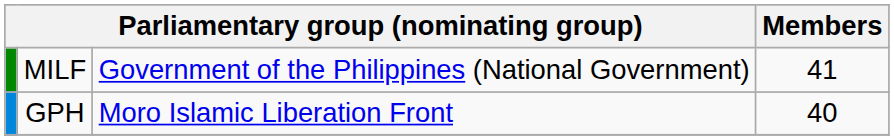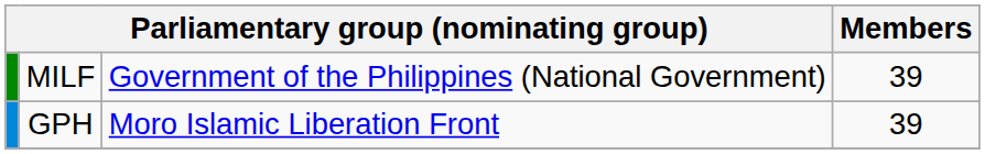 <table class="wikitable" style="text-align:center;">
 <tr style="background-color:#E9E9E9;">
 <th colspan="3">Parliamentary group (nominating group)</th>
 <th>Members</th>
 </tr>
 <tr>
 <td style="background:#008800;"></td>
 <td>MILF</td>
 <td style="text-align:left;"><a href='#'>Government of the Philippines</a> (National Government)</td>
-<td>41</td>
+<td>39</td>
 </tr>
 <tr>
 <td style="background:#0087DC;"></td>
 <td>GPH</td>
 <td style="text-align:left;"><a href='#'>Moro Islamic Liberation Front</a></td>
-<td>40</td>
+<td>39</td>
 </tr>
 <tr>
 </tr>
 </table>
